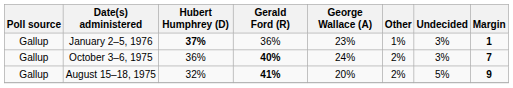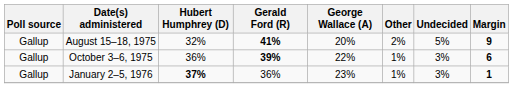 <table class="wikitable sortable" style="text-align:center;font-size:90%;line-height:17px">
 <tr valign= bottom>
 <th>Poll source</th>
 <th>Date(s)<br>administered</th>
 <th class="unsortable" style="width:100px;">Hubert<br>Humphrey (D)</th>
 <th class="unsortable" style="width:100px;">Gerald<br>Ford (R)</th>
 <th class="unsortable" style="width:100px;">George<br>Wallace (A)</th>
 <th class="unsortable">Other</th>
 <th class="unsortable">Undecided</th>
 <th>Margin</th>
 </tr>
 <tr>
 <td align="center">Gallup</td>
+<td>August 15–18, 1975</td>
+<td align="center">32%</td>
+<td><strong>41%</strong></td>
+<td align="center">20%</td>
+<td align="center">2%</td>
+<td align="center">5%</td>
+<td><strong>9</strong></td>
+</tr>
+<tr>
+<td align="center">Gallup</td>
+<td>October 3–6, 1975</td>
+<td align="center">36%</td>
+<td><strong>39%</strong></td>
+<td align="center">22%</td>
+<td align="center">1%</td>
+<td align="center">3%</td>
+<td><strong>6</strong></td>
+</tr>
+<tr>
+<td align="center">Gallup</td>
 <td>January 2–5, 1976</td>
 <td><strong>37%</strong></td>
 <td align="center">36%</td>
 <td align="center">23%</td>
 <td align="center">1%</td>
 <td align="center">3%</td>
 <td><strong>1</strong></td>
 </tr>
 <tr>
-<td align="center">Gallup</td>
-<td>October 3–6, 1975</td>
-<td align="center">36%</td>
-<td><strong>40%</strong></td>
-<td align="center">24%</td>
-<td align="center">2%</td>
-<td align="center">3%</td>
-<td><strong>7</strong></td>
-</tr>
-<tr>
-<td align="center">Gallup</td>
-<td>August 15–18, 1975</td>
-<td align="center">32%</td>
-<td><strong>41%</strong></td>
-<td align="center">20%</td>
-<td align="center">2%</td>
-<td align="center">5%</td>
-<td><strong>9</strong></td>
-</tr>
-<tr>
 </tr>
 </table>
